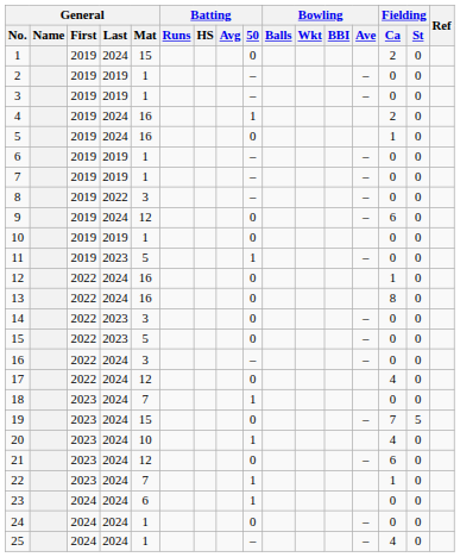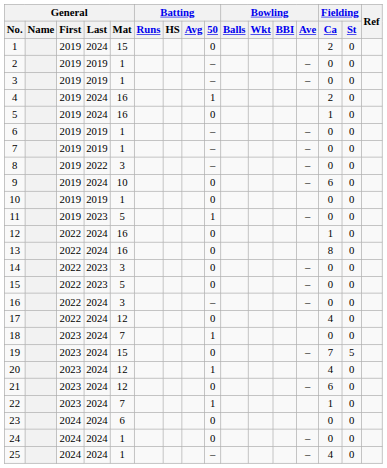 <table class="wikitable plainrowheaders sortable" style="text-align:center; font-size:100%">
 <tr align="center">
 <th scope="col" colspan=5 class="unsortable">General</th>
 <th scope="col" colspan=4 class="unsortable"><a href='#'>Batting</a></th>
 <th scope="col" colspan=4 class="unsortable"><a href='#'>Bowling</a></th>
 <th scope="col" colspan=2 class="unsortable"><a href='#'>Fielding</a></th>
 <th scope="col" rowspan=2 class="unsortable">Ref</th>
 </tr>
 <tr align="center">
 <th scope="col">No.</th>
 <th scope="col">Name</th>
 <th scope="col">First</th>
 <th scope="col">Last</th>
 <th scope="col">Mat</th>
 <th scope="col"><a href='#'>Runs</a></th>
 <th scope="col">HS</th>
 <th scope="col"><a href='#'>Avg</a></th>
 <th scope="col"><a href='#'>50</a></th>
 <th scope="col"><a href='#'>Balls</a></th>
 <th scope="col"><a href='#'>Wkt</a></th>
 <th scope="col"><a href='#'>BBI</a></th>
 <th scope="col"><a href='#'>Ave</a></th>
 <th scope="col"><a href='#'>Ca</a></th>
 <th scope="col"><a href='#'>St</a></th>
 </tr>
 <tr align="center">
 <td>1</td>
 <th scope="row"></th>
 <td>2019</td>
 <td>2024</td>
 <td>15</td>
 <td></td>
 <td></td>
 <td></td>
 <td>0</td>
 <td></td>
 <td></td>
 <td></td>
 <td></td>
 <td>2</td>
 <td>0</td>
 <td></td>
 </tr>
 <tr align="center">
 <td>2</td>
 <th scope="row"></th>
 <td>2019</td>
 <td>2019</td>
 <td>1</td>
 <td></td>
 <td></td>
 <td></td>
 <td>–</td>
 <td></td>
 <td></td>
 <td></td>
 <td>–</td>
 <td>0</td>
 <td>0</td>
 <td></td>
 </tr>
 <tr align="center">
 <td>3</td>
 <th scope="row"></th>
 <td>2019</td>
 <td>2019</td>
 <td>1</td>
 <td></td>
 <td></td>
 <td></td>
 <td>–</td>
 <td></td>
 <td></td>
 <td></td>
 <td>–</td>
 <td>0</td>
 <td>0</td>
 <td></td>
 </tr>
 <tr align="center">
 <td>4</td>
 <th scope="row"></th>
 <td>2019</td>
 <td>2024</td>
 <td>16</td>
 <td></td>
 <td></td>
 <td></td>
 <td>1</td>
 <td></td>
 <td></td>
 <td></td>
 <td></td>
 <td>2</td>
 <td>0</td>
 <td></td>
 </tr>
 <tr align="center">
 <td>5</td>
 <th scope="row"></th>
 <td>2019</td>
 <td>2024</td>
 <td>16</td>
 <td></td>
 <td></td>
 <td></td>
 <td>0</td>
 <td></td>
 <td></td>
 <td></td>
 <td></td>
 <td>1</td>
 <td>0</td>
 <td></td>
 </tr>
 <tr align="center">
 <td>6</td>
 <th scope="row"></th>
 <td>2019</td>
 <td>2019</td>
 <td>1</td>
 <td></td>
 <td></td>
 <td></td>
 <td>–</td>
 <td></td>
 <td></td>
 <td></td>
 <td>–</td>
 <td>0</td>
 <td>0</td>
 <td></td>
 </tr>
 <tr align="center">
 <td>7</td>
 <th scope="row"></th>
 <td>2019</td>
 <td>2019</td>
 <td>1</td>
 <td></td>
 <td></td>
 <td></td>
 <td>–</td>
 <td></td>
 <td></td>
 <td></td>
 <td>–</td>
 <td>0</td>
 <td>0</td>
 <td></td>
 </tr>
 <tr align="center">
 <td>8</td>
 <th scope="row"></th>
 <td>2019</td>
 <td>2022</td>
 <td>3</td>
 <td></td>
 <td></td>
 <td></td>
 <td>–</td>
 <td></td>
 <td></td>
 <td></td>
 <td>–</td>
 <td>0</td>
 <td>0</td>
 <td></td>
 </tr>
 <tr align="center">
 <td>9</td>
 <th scope="row"></th>
 <td>2019</td>
 <td>2024</td>
-<td>12</td>
+<td>10</td>
 <td></td>
 <td></td>
 <td></td>
 <td>0</td>
 <td></td>
 <td></td>
 <td></td>
 <td>–</td>
 <td>6</td>
 <td>0</td>
 <td></td>
 </tr>
 <tr align="center">
 <td>10</td>
 <th scope="row"></th>
 <td>2019</td>
 <td>2019</td>
 <td>1</td>
 <td></td>
 <td></td>
 <td></td>
 <td>0</td>
 <td></td>
 <td></td>
 <td></td>
 <td></td>
 <td>0</td>
 <td>0</td>
 <td></td>
 </tr>
 <tr align="center">
 <td>11</td>
 <th scope="row"></th>
 <td>2019</td>
 <td>2023</td>
 <td>5</td>
 <td></td>
 <td></td>
 <td></td>
 <td>1</td>
 <td></td>
 <td></td>
 <td></td>
 <td>–</td>
 <td>0</td>
 <td>0</td>
 <td></td>
 </tr>
 <tr align="center">
 <td>12</td>
 <th scope="row"></th>
 <td>2022</td>
 <td>2024</td>
 <td>16</td>
 <td></td>
 <td></td>
 <td></td>
 <td>0</td>
 <td></td>
 <td></td>
 <td></td>
 <td></td>
 <td>1</td>
 <td>0</td>
 <td></td>
 </tr>
 <tr align="center">
 <td>13</td>
 <th scope="row"></th>
 <td>2022</td>
 <td>2024</td>
 <td>16</td>
 <td></td>
 <td></td>
 <td></td>
 <td>0</td>
 <td></td>
 <td></td>
 <td></td>
 <td></td>
 <td>8</td>
 <td>0</td>
 <td></td>
 </tr>
 <tr align="center">
 <td>14</td>
 <th scope="row"></th>
 <td>2022</td>
 <td>2023</td>
 <td>3</td>
 <td></td>
 <td></td>
 <td></td>
 <td>0</td>
 <td></td>
 <td></td>
 <td></td>
 <td>–</td>
 <td>0</td>
 <td>0</td>
 <td></td>
 </tr>
 <tr align="center">
 <td>15</td>
 <th scope="row"></th>
 <td>2022</td>
 <td>2023</td>
 <td>5</td>
 <td></td>
 <td></td>
 <td></td>
 <td>0</td>
 <td></td>
 <td></td>
 <td></td>
 <td>–</td>
 <td>0</td>
 <td>0</td>
 <td></td>
 </tr>
 <tr align="center">
 <td>16</td>
 <th scope="row"></th>
 <td>2022</td>
 <td>2024</td>
 <td>3</td>
 <td></td>
 <td></td>
 <td></td>
 <td>–</td>
 <td></td>
 <td></td>
 <td></td>
 <td>–</td>
 <td>0</td>
 <td>0</td>
 <td></td>
 </tr>
 <tr align="center">
 <td>17</td>
 <th scope="row"></th>
 <td>2022</td>
 <td>2024</td>
 <td>12</td>
 <td></td>
 <td></td>
 <td></td>
 <td>0</td>
 <td></td>
 <td></td>
 <td></td>
 <td></td>
 <td>4</td>
 <td>0</td>
 <td></td>
 </tr>
 <tr align="center">
 <td>18</td>
 <th scope="row"></th>
 <td>2023</td>
 <td>2024</td>
 <td>7</td>
 <td></td>
 <td></td>
 <td></td>
 <td>1</td>
 <td></td>
 <td></td>
 <td></td>
 <td></td>
 <td>0</td>
 <td>0</td>
 <td></td>
 </tr>
 <tr align="center">
 <td>19</td>
 <th scope="row"></th>
 <td>2023</td>
 <td>2024</td>
 <td>15</td>
 <td></td>
 <td></td>
 <td></td>
 <td>0</td>
 <td></td>
 <td></td>
 <td></td>
 <td>–</td>
 <td>7</td>
 <td>5</td>
 <td></td>
 </tr>
 <tr align="center">
 <td>20</td>
 <th scope="row"></th>
 <td>2023</td>
 <td>2024</td>
-<td>10</td>
+<td>12</td>
 <td></td>
 <td></td>
 <td></td>
 <td>1</td>
 <td></td>
 <td></td>
 <td></td>
 <td></td>
 <td>4</td>
 <td>0</td>
 <td></td>
 </tr>
 <tr align="center">
 <td>21</td>
 <th scope="row"></th>
 <td>2023</td>
 <td>2024</td>
 <td>12</td>
 <td></td>
 <td></td>
 <td></td>
 <td>0</td>
 <td></td>
 <td></td>
 <td></td>
 <td>–</td>
 <td>6</td>
 <td>0</td>
 <td></td>
 </tr>
 <tr align="center">
 <td>22</td>
 <th scope="row"></th>
 <td>2023</td>
 <td>2024</td>
 <td>7</td>
 <td></td>
 <td></td>
 <td></td>
 <td>1</td>
 <td></td>
 <td></td>
 <td></td>
 <td></td>
 <td>1</td>
 <td>0</td>
 <td></td>
 </tr>
 <tr align="center">
 <td>23</td>
 <th scope="row"></th>
 <td>2024</td>
 <td>2024</td>
 <td>6</td>
 <td></td>
 <td></td>
 <td></td>
-<td>1</td>
+<td>0</td>
 <td></td>
 <td></td>
 <td></td>
 <td></td>
 <td>0</td>
 <td>0</td>
 <td></td>
 </tr>
 <tr align="center">
 <td>24</td>
 <th scope="row"></th>
 <td>2024</td>
 <td>2024</td>
 <td>1</td>
 <td></td>
 <td></td>
 <td></td>
 <td>0</td>
 <td></td>
 <td></td>
 <td></td>
 <td>–</td>
 <td>0</td>
 <td>0</td>
 <td></td>
 </tr>
 <tr align="center">
 <td>25</td>
 <th scope="row"></th>
 <td>2024</td>
 <td>2024</td>
 <td>1</td>
 <td></td>
 <td></td>
 <td></td>
 <td>–</td>
 <td></td>
 <td></td>
 <td></td>
 <td>–</td>
 <td>4</td>
 <td>0</td>
 <td></td>
 </tr>
 </table>
